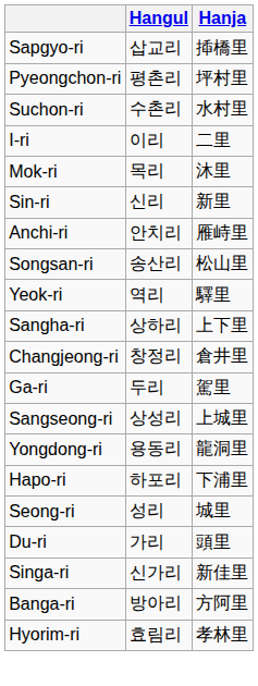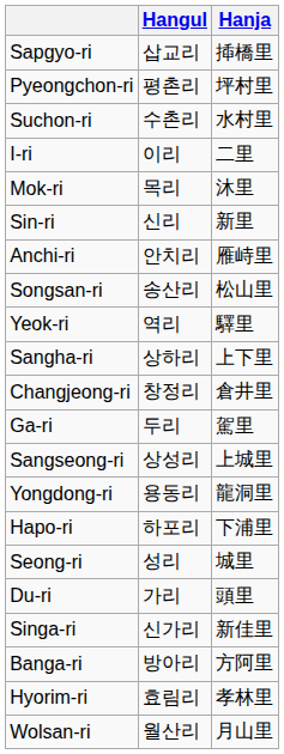 <table class="wikitable">
 <tr>
 <th></th>
 <th><a href='#'>Hangul</a></th>
 <th><a href='#'>Hanja</a></th>
 </tr>
 <tr>
 <td>Sapgyo-ri</td>
 <td>삽교리</td>
 <td>揷橋里</td>
 </tr>
 <tr>
 <td>Pyeongchon-ri</td>
 <td>평촌리</td>
 <td>坪村里</td>
 </tr>
 <tr>
 <td>Suchon-ri</td>
 <td>수촌리</td>
 <td>水村里</td>
 </tr>
 <tr>
 <td>I-ri</td>
 <td>이리</td>
 <td>二里</td>
 </tr>
 <tr>
 <td>Mok-ri</td>
 <td>목리</td>
 <td>沐里</td>
 </tr>
 <tr>
 <td>Sin-ri</td>
 <td>신리</td>
 <td>新里</td>
 </tr>
 <tr>
 <td>Anchi-ri</td>
 <td>안치리</td>
 <td>雁峙里</td>
 </tr>
 <tr>
 <td>Songsan-ri</td>
 <td>송산리</td>
 <td>松山里</td>
 </tr>
 <tr>
 <td>Yeok-ri</td>
 <td>역리</td>
 <td>驛里</td>
 </tr>
 <tr>
 <td>Sangha-ri</td>
 <td>상하리</td>
 <td>上下里</td>
 </tr>
 <tr>
 <td>Changjeong-ri</td>
 <td>창정리</td>
 <td>倉井里</td>
 </tr>
 <tr>
 <td>Ga-ri</td>
 <td>두리</td>
 <td>駕里</td>
 </tr>
 <tr>
 <td>Sangseong-ri</td>
 <td>상성리</td>
 <td>上城里</td>
 </tr>
 <tr>
 <td>Yongdong-ri</td>
 <td>용동리</td>
 <td>龍洞里</td>
 </tr>
 <tr>
 <td>Hapo-ri</td>
 <td>하포리</td>
 <td>下浦里</td>
 </tr>
 <tr>
 <td>Seong-ri</td>
 <td>성리</td>
 <td>城里</td>
 </tr>
 <tr>
 <td>Du-ri</td>
 <td>가리</td>
 <td>頭里</td>
 </tr>
 <tr>
 <td>Singa-ri</td>
 <td>신가리</td>
 <td>新佳里</td>
 </tr>
 <tr>
 <td>Banga-ri</td>
 <td>방아리</td>
 <td>方阿里</td>
 </tr>
 <tr>
 <td>Hyorim-ri</td>
 <td>효림리</td>
 <td>孝林里</td>
 </tr>
+<tr>
+<td>Wolsan-ri</td>
+<td>월산리</td>
+<td>月山里</td>
+</tr>
 </table>
